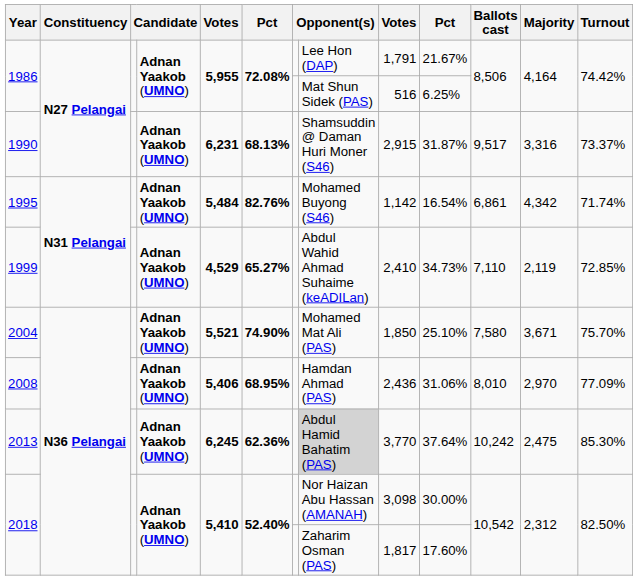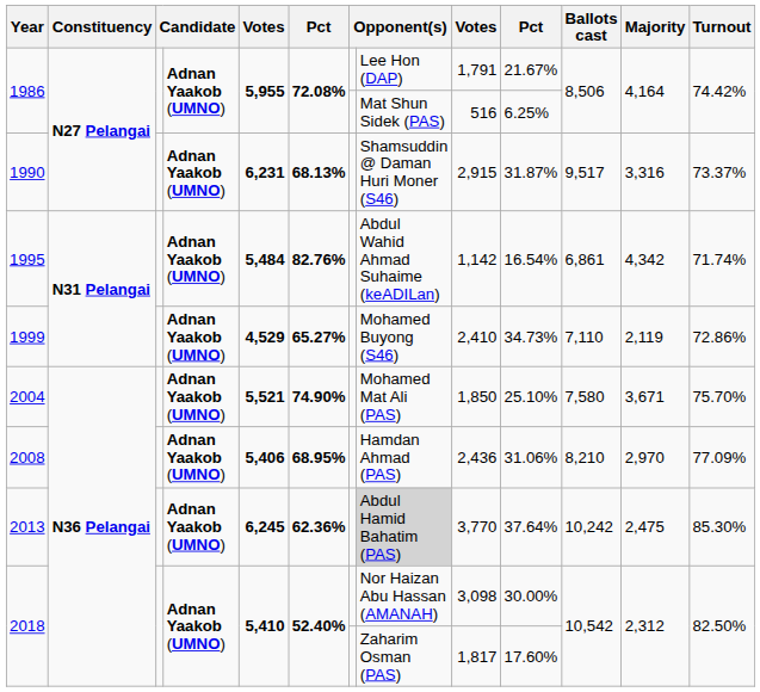 <table class="wikitable" style="margin:0.5em ; font-size:95%">
 <tr>
 <th>Year</th>
 <th>Constituency</th>
 <th colspan=2>Candidate</th>
 <th>Votes</th>
 <th>Pct</th>
 <th colspan=2>Opponent(s)</th>
 <th>Votes</th>
 <th>Pct</th>
 <th>Ballots cast</th>
 <th>Majority</th>
 <th>Turnout</th>
 </tr>
 <tr>
 <td rowspan=2><a href='#'>1986</a></td>
 <td rowspan=3><strong>N27 <a href='#'>Pelangai</a></strong></td>
 <td rowspan=2 ></td>
 <td rowspan=2><strong>Adnan Yaakob</strong> (<a href='#'><strong>UMNO</strong></a>)</td>
 <td rowspan=2 align="right"><strong>5,955</strong></td>
 <td rowspan=2><strong>72.08%</strong></td>
 <td></td>
 <td>Lee Hon (<a href='#'>DAP</a>)</td>
 <td align="right">1,791</td>
 <td>21.67%</td>
 <td rowspan=2>8,506</td>
 <td rowspan=2>4,164</td>
 <td rowspan=2>74.42%</td>
 </tr>
 <tr>
 <td></td>
 <td>Mat Shun Sidek (<a href='#'>PAS</a>)</td>
 <td align="right">516</td>
 <td>6.25%</td>
 </tr>
 <tr>
 <td><a href='#'>1990</a></td>
 <td></td>
 <td><strong>Adnan Yaakob</strong> (<a href='#'><strong>UMNO</strong></a>)</td>
 <td align="right"><strong>6,231</strong></td>
 <td><strong>68.13%</strong></td>
 <td></td>
 <td>Shamsuddin @ Daman Huri Moner (<a href='#'>S46</a>)</td>
 <td align="right">2,915</td>
 <td>31.87%</td>
 <td>9,517</td>
 <td>3,316</td>
 <td>73.37%</td>
 </tr>
 <tr>
 <td><a href='#'>1995</a></td>
 <td rowspan=2><strong>N31 <a href='#'>Pelangai</a></strong></td>
 <td></td>
 <td><strong>Adnan Yaakob</strong> (<a href='#'><strong>UMNO</strong></a>)</td>
 <td align="right"><strong>5,484</strong></td>
 <td><strong>82.76%</strong></td>
 <td></td>
-<td>Mohamed Buyong (<a href='#'>S46</a>)</td>
+<td>Abdul Wahid Ahmad Suhaime (<a href='#'>keADILan</a>)</td>
 <td align="right">1,142</td>
 <td>16.54%</td>
 <td>6,861</td>
 <td>4,342</td>
 <td>71.74%</td>
 </tr>
 <tr>
 <td><a href='#'>1999</a></td>
 <td></td>
 <td><strong>Adnan Yaakob</strong> (<a href='#'><strong>UMNO</strong></a>)</td>
 <td align="right"><strong>4,529</strong></td>
 <td><strong>65.27%</strong></td>
 <td></td>
-<td>Abdul Wahid Ahmad Suhaime (<a href='#'>keADILan</a>)</td>
+<td>Mohamed Buyong (<a href='#'>S46</a>)</td>
 <td align="right">2,410</td>
 <td>34.73%</td>
 <td>7,110</td>
 <td>2,119</td>
-<td>72.85%</td>
+<td>72.86%</td>
 </tr>
 <tr>
 <td><a href='#'>2004</a></td>
 <td rowspan=5><strong>N36 <a href='#'>Pelangai</a></strong></td>
 <td></td>
 <td><strong>Adnan Yaakob</strong> (<a href='#'><strong>UMNO</strong></a>)</td>
 <td align="right"><strong>5,521</strong></td>
 <td><strong>74.90%</strong></td>
 <td></td>
 <td>Mohamed Mat Ali (<a href='#'>PAS</a>)</td>
 <td align="right">1,850</td>
 <td>25.10%</td>
 <td>7,580</td>
 <td>3,671</td>
 <td>75.70%</td>
 </tr>
 <tr>
 <td><a href='#'>2008</a></td>
 <td></td>
 <td><strong>Adnan Yaakob</strong> (<a href='#'><strong>UMNO</strong></a>)</td>
 <td align="right"><strong>5,406</strong></td>
 <td><strong>68.95%</strong></td>
 <td></td>
 <td>Hamdan Ahmad (<a href='#'>PAS</a>)</td>
 <td align="right">2,436</td>
 <td>31.06%</td>
-<td>8,010</td>
+<td>8,210</td>
 <td>2,970</td>
 <td>77.09%</td>
 </tr>
 <tr>
 <td><a href='#'>2013</a></td>
 <td></td>
 <td><strong>Adnan Yaakob</strong> (<a href='#'><strong>UMNO</strong></a>)</td>
 <td align="right"><strong>6,245</strong></td>
 <td><strong>62.36%</strong></td>
 <td></td>
 <td style="background: lightgrey;">Abdul Hamid Bahatim (<a href='#'>PAS</a>)</td>
 <td align="right">3,770</td>
 <td>37.64%</td>
 <td>10,242</td>
 <td>2,475</td>
 <td>85.30%</td>
 </tr>
 <tr>
 <td rowspan=2><a href='#'>2018</a></td>
 <td rowspan=2 ></td>
 <td rowspan=2><strong>Adnan Yaakob</strong> (<a href='#'><strong>UMNO</strong></a>)</td>
 <td rowspan=2 align="right"><strong>5,410</strong></td>
 <td rowspan=2><strong>52.40%</strong></td>
 <td></td>
 <td>Nor Haizan Abu Hassan (<a href='#'>AMANAH</a>)</td>
 <td align="right">3,098</td>
 <td>30.00%</td>
 <td rowspan=2>10,542</td>
 <td rowspan=2>2,312</td>
 <td rowspan=2>82.50%</td>
 </tr>
 <tr>
 <td></td>
 <td>Zaharim Osman (<a href='#'>PAS</a>)</td>
 <td align="right">1,817</td>
 <td>17.60%</td>
 </tr>
 </table>
